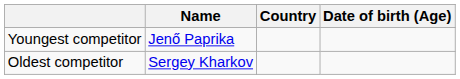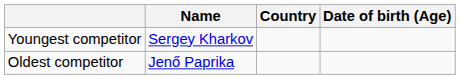 <table class="wikitable sortable">
 <tr>
 <th></th>
 <th>Name</th>
 <th>Country</th>
 <th>Date of birth (Age)</th>
 </tr>
 <tr>
 <td>Youngest competitor</td>
-<td><a href='#'>Jenő Paprika</a></td>
+<td><a href='#'>Sergey Kharkov</a></td>
 <td></td>
 <td></td>
 </tr>
 <tr>
 <td>Oldest competitor</td>
-<td><a href='#'>Sergey Kharkov</a></td>
+<td><a href='#'>Jenő Paprika</a></td>
 <td></td>
 <td></td>
 </tr>
 </table>
